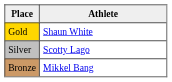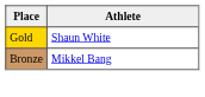 <table border=1 cellpadding=5 cellspacing=0>
 <tr>
 <th style="background:#efefef;" width="20">Place</th>
 <th style="background:#efefef;" width="200">Athlete</th>
 </tr>
 <tr align=left>
 <td style="background:gold;">Gold</td>
 <td><a href='#'>Shaun White</a></td>
 </tr>
 <tr align=left>
-<td style="background:silver;">Silver</td>
-<td><a href='#'>Scotty Lago</a></td>
-</tr>
-<tr align=left>
 <td style="background:#CC9966;">Bronze</td>
 <td><a href='#'>Mikkel Bang</a></td>
 </tr>
 </table>
